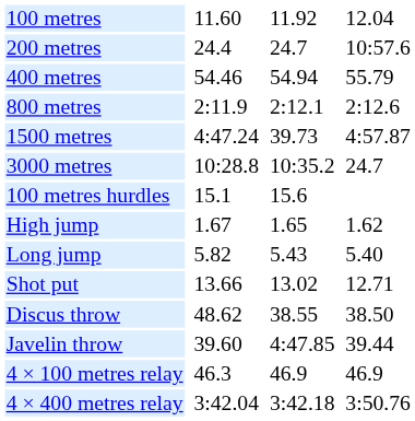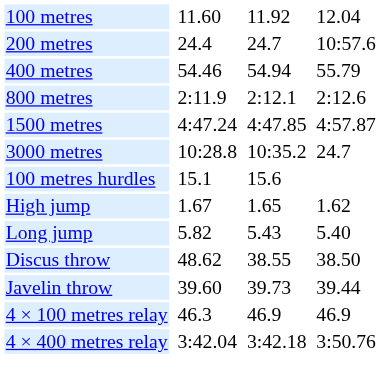 <table>
 <tr>
 <td bgcolor = DDEEFF><a href='#'>100 metres</a></td>
 <td></td>
 <td>11.60</td>
 <td></td>
 <td>11.92</td>
 <td></td>
 <td>12.04</td>
 </tr>
 <tr>
 <td bgcolor = DDEEFF><a href='#'>200 metres</a></td>
 <td></td>
 <td>24.4</td>
 <td></td>
 <td>24.7</td>
 <td></td>
 <td>10:57.6</td>
 </tr>
 <tr>
 <td bgcolor = DDEEFF><a href='#'>400 metres</a></td>
 <td></td>
 <td>54.46</td>
 <td></td>
 <td>54.94</td>
 <td></td>
 <td>55.79</td>
 </tr>
 <tr>
 <td bgcolor = DDEEFF><a href='#'>800 metres</a></td>
 <td></td>
 <td>2:11.9</td>
 <td></td>
 <td>2:12.1</td>
 <td></td>
 <td>2:12.6</td>
 </tr>
 <tr>
 <td bgcolor = DDEEFF><a href='#'>1500 metres</a></td>
 <td></td>
 <td>4:47.24</td>
 <td></td>
-<td>39.73</td>
+<td>4:47.85</td>
 <td></td>
 <td>4:57.87</td>
 </tr>
 <tr>
 <td bgcolor = DDEEFF><a href='#'>3000 metres</a></td>
 <td></td>
 <td>10:28.8</td>
 <td></td>
 <td>10:35.2</td>
 <td></td>
 <td>24.7</td>
 </tr>
 <tr>
 <td bgcolor = DDEEFF><a href='#'>100 metres hurdles</a></td>
 <td></td>
 <td>15.1</td>
 <td></td>
 <td>15.6</td>
 <td></td>
 <td></td>
 </tr>
 <tr>
 <td bgcolor = DDEEFF><a href='#'>High jump</a></td>
 <td></td>
 <td>1.67</td>
 <td></td>
 <td>1.65</td>
 <td></td>
 <td>1.62</td>
 </tr>
 <tr>
 <td bgcolor = DDEEFF><a href='#'>Long jump</a></td>
 <td></td>
 <td>5.82</td>
 <td></td>
 <td>5.43</td>
 <td></td>
 <td>5.40</td>
 </tr>
 <tr>
-<td bgcolor = DDEEFF><a href='#'>Shot put</a></td>
-<td></td>
-<td>13.66</td>
-<td></td>
-<td>13.02</td>
-<td></td>
-<td>12.71</td>
-</tr>
-<tr>
 <td bgcolor = DDEEFF><a href='#'>Discus throw</a></td>
 <td></td>
 <td>48.62</td>
 <td></td>
 <td>38.55</td>
 <td></td>
 <td>38.50</td>
 </tr>
 <tr>
 <td bgcolor = DDEEFF><a href='#'>Javelin throw</a></td>
 <td></td>
 <td>39.60</td>
 <td></td>
-<td>4:47.85</td>
+<td>39.73</td>
 <td></td>
 <td>39.44</td>
 </tr>
 <tr>
 <td bgcolor = DDEEFF><a href='#'>4 × 100 metres relay</a></td>
 <td></td>
 <td>46.3</td>
 <td></td>
 <td>46.9</td>
 <td></td>
 <td>46.9</td>
 </tr>
 <tr>
 <td bgcolor = DDEEFF><a href='#'>4 × 400 metres relay</a></td>
 <td></td>
 <td>3:42.04</td>
 <td></td>
 <td>3:42.18</td>
 <td></td>
 <td>3:50.76</td>
 </tr>
 </table>
